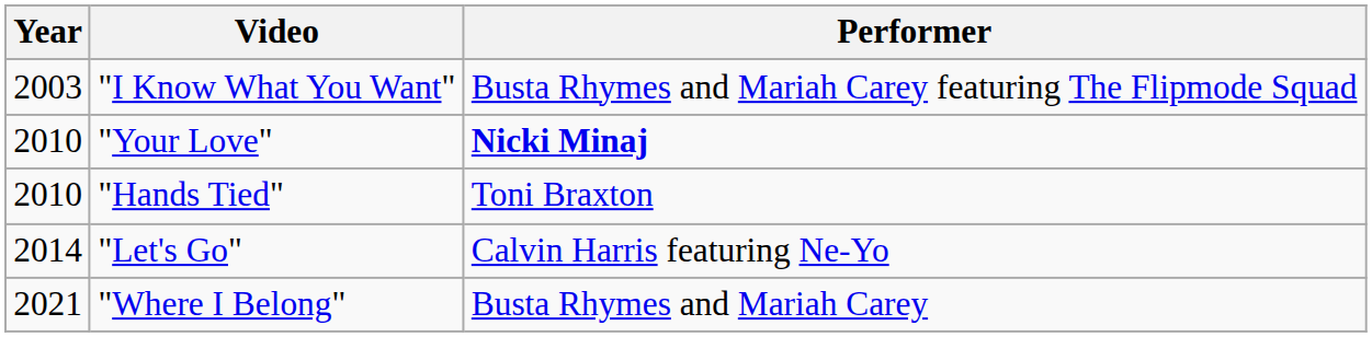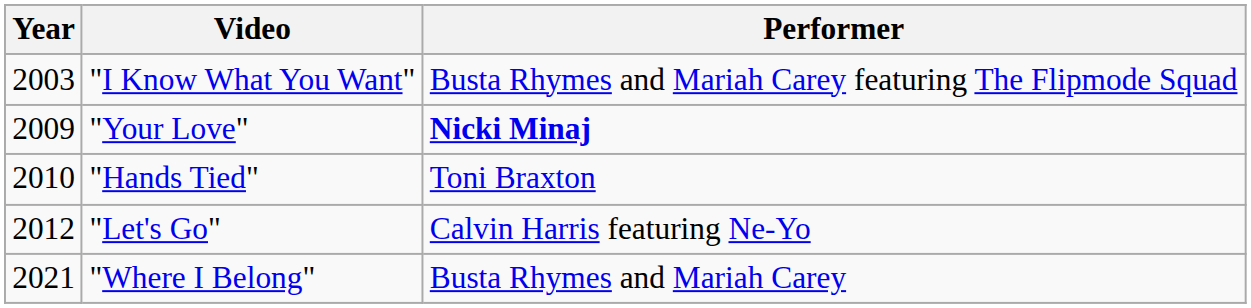 <table class="wikitable sortable">
 <tr>
 <th>Year</th>
 <th>Video</th>
 <th>Performer</th>
 </tr>
 <tr>
 <td>2003</td>
 <td>"<a href='#'>I Know What You Want</a>"</td>
 <td><a href='#'>Busta Rhymes</a> and <a href='#'>Mariah Carey</a> featuring <a href='#'>The Flipmode Squad</a></td>
 </tr>
 <tr>
-<td>2010</td>
+<td>2009</td>
 <td>"<a href='#'>Your Love</a>"</td>
 <td><strong><a href='#'>Nicki Minaj</a></strong></td>
 </tr>
 <tr>
 <td>2010</td>
 <td>"<a href='#'>Hands Tied</a>"</td>
 <td><a href='#'>Toni Braxton</a></td>
 </tr>
 <tr>
-<td>2014</td>
+<td>2012</td>
 <td>"<a href='#'>Let's Go</a>"</td>
 <td><a href='#'>Calvin Harris</a> featuring <a href='#'>Ne-Yo</a></td>
 </tr>
 <tr>
 <td>2021</td>
 <td>"<a href='#'>Where I Belong</a>"</td>
 <td><a href='#'>Busta Rhymes</a> and <a href='#'>Mariah Carey</a></td>
 </tr>
 </table>
